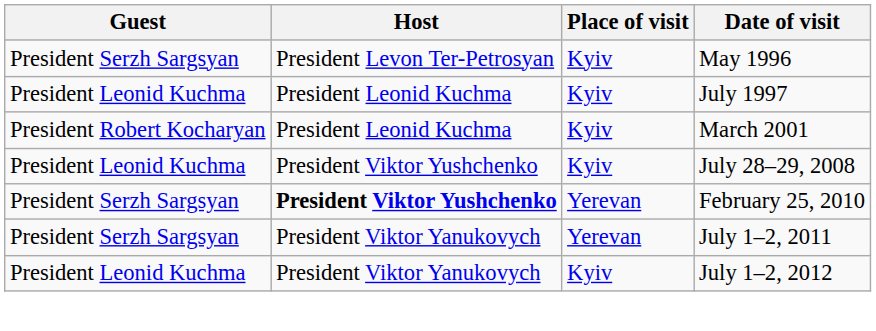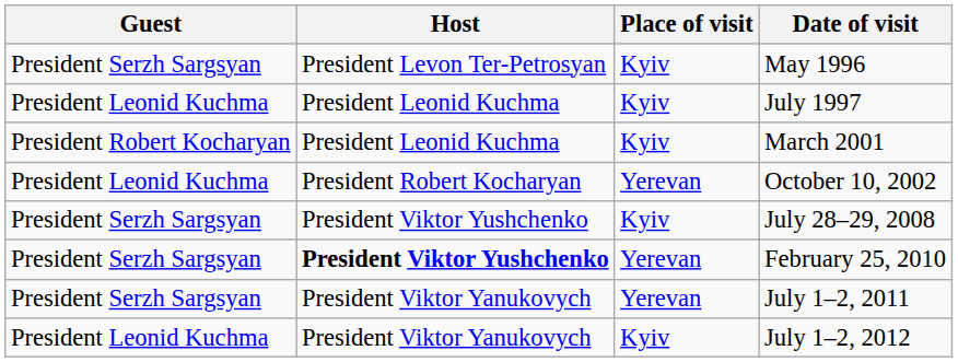 <table class="wikitable" border="1">
 <tr>
 <th>Guest</th>
 <th>Host</th>
 <th>Place of visit</th>
 <th>Date of visit</th>
 </tr>
 <tr>
 <td> President <a href='#'>Serzh Sargsyan</a></td>
 <td> President <a href='#'>Levon Ter-Petrosyan</a></td>
 <td><a href='#'>Kyiv</a></td>
 <td>May 1996</td>
 </tr>
 <tr>
 <td> President <a href='#'>Leonid Kuchma</a></td>
 <td> President <a href='#'>Leonid Kuchma</a></td>
 <td><a href='#'>Kyiv</a></td>
 <td>July 1997</td>
 </tr>
 <tr>
 <td> President <a href='#'>Robert Kocharyan</a></td>
 <td> President <a href='#'>Leonid Kuchma</a></td>
 <td><a href='#'>Kyiv</a></td>
 <td>March 2001</td>
 </tr>
 <tr>
 <td> President <a href='#'>Leonid Kuchma</a></td>
+<td> President <a href='#'>Robert Kocharyan</a></td>
+<td><a href='#'>Yerevan</a></td>
+<td>October 10, 2002</td>
+</tr>
+<tr>
+<td> President <a href='#'>Serzh Sargsyan</a></td>
 <td> President <a href='#'>Viktor Yushchenko</a></td>
 <td><a href='#'>Kyiv</a></td>
 <td>July 28–29, 2008</td>
 </tr>
 <tr>
 <td> President <a href='#'>Serzh Sargsyan</a></td>
 <td><strong> President <a href='#'>Viktor Yushchenko</a></strong></td>
 <td><a href='#'>Yerevan</a></td>
 <td>February 25, 2010</td>
 </tr>
 <tr>
 <td> President <a href='#'>Serzh Sargsyan</a></td>
 <td> President <a href='#'>Viktor Yanukovych</a></td>
 <td><a href='#'>Yerevan</a></td>
 <td>July 1–2, 2011</td>
 </tr>
 <tr>
 <td> President <a href='#'>Leonid Kuchma</a></td>
 <td> President <a href='#'>Viktor Yanukovych</a></td>
 <td><a href='#'>Kyiv</a></td>
 <td>July 1–2, 2012</td>
 </tr>
 </table>
